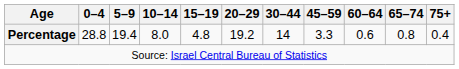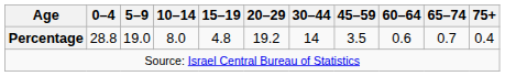 <table class="wikitable" style="margin-left: auto; margin-right: auto">
 <tr>
 <th>Age</th>
 <th>0–4</th>
 <th>5–9</th>
 <th>10–14</th>
 <th>15–19</th>
 <th>20–29</th>
 <th>30–44</th>
 <th>45–59</th>
 <th>60–64</th>
 <th>65–74</th>
 <th>75+</th>
 </tr>
 <tr align="center">
 <th>Percentage</th>
 <td>28.8</td>
-<td>19.4</td>
+<td>19.0</td>
 <td>8.0</td>
 <td>4.8</td>
 <td>19.2</td>
 <td>14</td>
-<td>3.3</td>
+<td>3.5</td>
 <td>0.6</td>
-<td>0.8</td>
+<td>0.7</td>
 <td>0.4</td>
 </tr>
 <tr align="center">
 <td colspan="11"><small>Source: <a href='#'>Israel Central Bureau of Statistics</a></small></td>
 </tr>
 </table>
